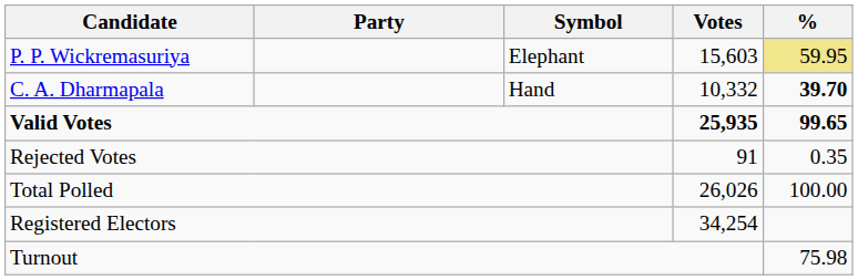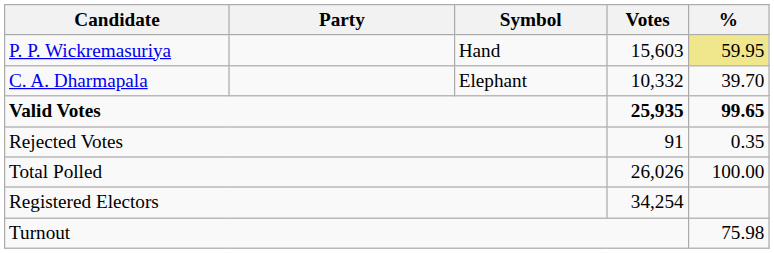 <table class="wikitable" border="1" style="text-align:right;">
 <tr>
 <th align=left width="180">Candidate</th>
 <th align=left width="180">Party</th>
 <th align=left width="120">Symbol</th>
 <th align=left width="60">Votes</th>
 <th align=left width="60">%</th>
 </tr>
 <tr>
 <td align=left><a href='#'>P. P. Wickremasuriya</a></td>
 <td></td>
-<td align=left>Elephant</td>
+<td align=left>Hand</td>
 <td align=right>15,603</td>
 <td align=right style="background: khaki;">59.95</td>
 </tr>
 <tr>
 <td align=left><a href='#'>C. A. Dharmapala</a></td>
 <td></td>
-<td align=left>Hand</td>
+<td align=left>Elephant</td>
 <td align=right>10,332</td>
-<td align=right><strong>39.70</strong></td>
+<td align=right>39.70</td>
 </tr>
 <tr>
 <td align=left colspan=3><strong>Valid Votes</strong></td>
 <td align=right><strong>25,935</strong></td>
 <td align=right><strong>99.65</strong></td>
 </tr>
 <tr>
 <td align=left colspan=3>Rejected Votes</td>
 <td align=right>91</td>
 <td align=right>0.35</td>
 </tr>
 <tr>
 <td align=left colspan=3>Total Polled</td>
 <td align=right>26,026</td>
 <td align=right>100.00</td>
 </tr>
 <tr>
 <td align=left colspan=3>Registered Electors</td>
 <td align=right>34,254</td>
 <td></td>
 </tr>
 <tr>
 <td align=left colspan=4>Turnout</td>
 <td align=right>75.98</td>
 </tr>
 </table>
